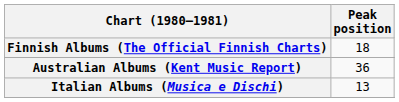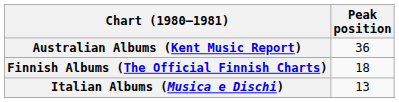 <table class="wikitable sortable plainrowheaders">
 <tr>
 <th scope="col">Chart (1980–1981)</th>
 <th scope="col">Peak<br>position</th>
 </tr>
 <tr>
-<th scope="row">Finnish Albums (<a href='#'>The Official Finnish Charts</a>)</th>
-<td align="center">18</td>
+<th scope="row">Australian Albums (<a href='#'>Kent Music Report</a>)</th>
+<td align="center">36</td>
 </tr>
 <tr>
 </tr>
 <tr>
-<th scope="row">Australian Albums (<a href='#'>Kent Music Report</a>)</th>
-<td align="center">36</td>
+<th scope="row">Finnish Albums (<a href='#'>The Official Finnish Charts</a>)</th>
+<td align="center">18</td>
 </tr>
 <tr>
 <th scope="row">Italian Albums (<em><a href='#'>Musica e Dischi</a></em>)</th>
 <td align="center">13</td>
 </tr>
 <tr>
 </tr>
 <tr>
 </tr>
 <tr>
 </tr>
 <tr>
 </tr>
 <tr>
 </tr>
 </table>
